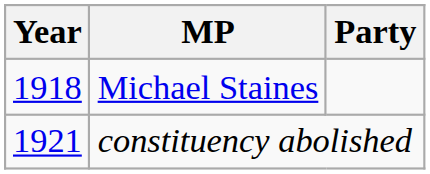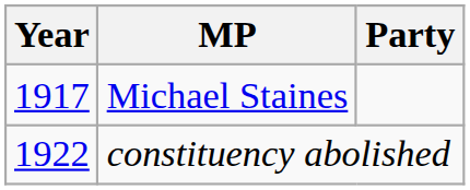 <table class="wikitable">
 <tr>
 <th>Year</th>
 <th>MP</th>
 <th colspan="2">Party</th>
 </tr>
 <tr>
-<td><a href='#'>1918</a></td>
+<td><a href='#'>1917</a></td>
 <td><a href='#'>Michael Staines</a></td>
 <td></td>
 </tr>
 <tr>
-<td><a href='#'>1921</a></td>
+<td><a href='#'>1922</a></td>
 <td colspan="3"><em>constituency abolished</em></td>
 </tr>
 </table>
